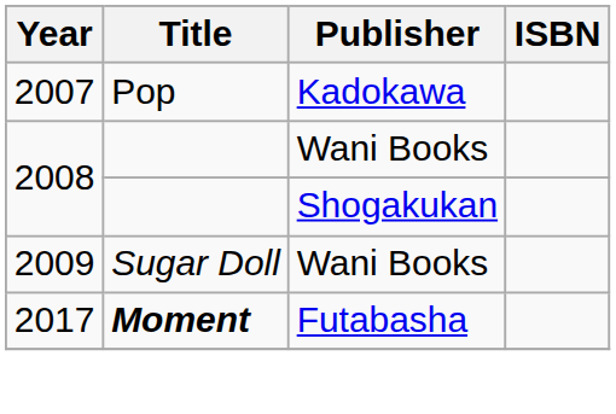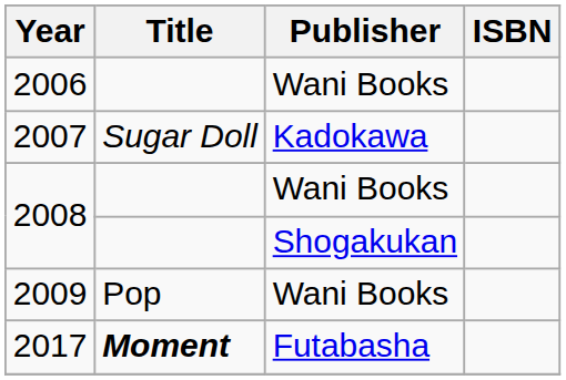 <table class="wikitable">
 <tr>
 <th>Year</th>
 <th>Title</th>
 <th>Publisher</th>
 <th>ISBN</th>
 </tr>
 <tr>
+<td>2006</td>
+<td></td>
+<td>Wani Books</td>
+<td></td>
+</tr>
+<tr>
 <td>2007</td>
-<td>Pop</td>
+<td><em>Sugar Doll</em></td>
 <td><a href='#'>Kadokawa</a></td>
 <td></td>
 </tr>
 <tr>
 <td rowspan="2">2008</td>
 <td></td>
 <td>Wani Books</td>
 <td></td>
 </tr>
 <tr>
 <td> <br></td>
 <td><a href='#'>Shogakukan</a></td>
 <td></td>
 </tr>
 <tr>
 <td>2009</td>
-<td><em>Sugar Doll</em></td>
+<td>Pop</td>
 <td>Wani Books</td>
 <td></td>
 </tr>
 <tr>
 <td>2017</td>
 <td><strong><em>Moment</em></strong></td>
 <td><a href='#'>Futabasha</a></td>
 <td></td>
 </tr>
 <tr>
 </tr>
 </table>
